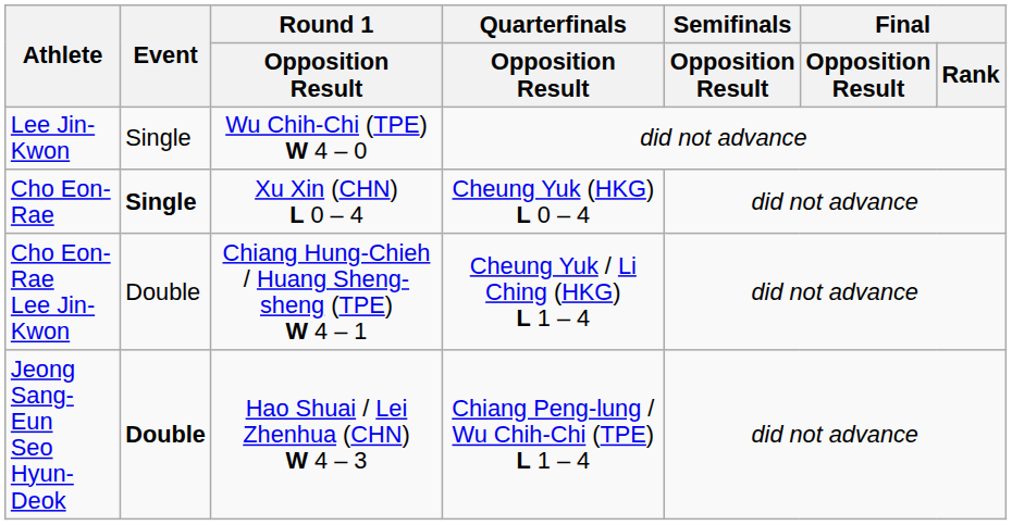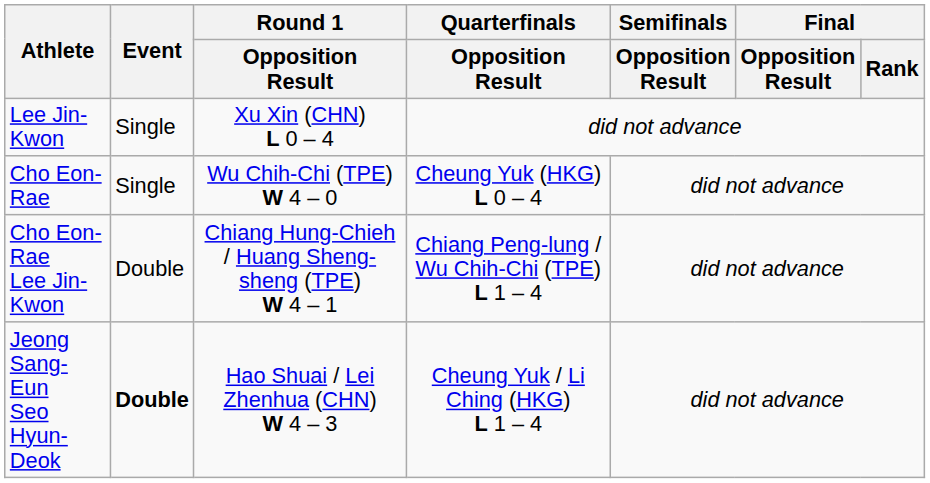 <table class="wikitable" style="font-size:90%">
 <tr>
 <th rowspan="2">Athlete</th>
 <th rowspan="2">Event</th>
 <th>Round 1</th>
 <th>Quarterfinals</th>
 <th>Semifinals</th>
 <th colspan="2">Final</th>
 </tr>
 <tr>
 <th>Opposition<br>Result</th>
 <th>Opposition<br>Result</th>
 <th>Opposition<br>Result</th>
 <th>Opposition<br>Result</th>
 <th>Rank</th>
 </tr>
 <tr>
 <td><a href='#'>Lee Jin-Kwon</a></td>
 <td>Single</td>
-<td align=center> <a href='#'>Wu Chih-Chi</a> <span>(<a href='#'>TPE</a>)</span><br><strong>W</strong> 4 – 0</td>
+<td align=center> <a href='#'>Xu Xin</a> <span>(<a href='#'>CHN</a>)</span><br><strong>L</strong> 0 – 4</td>
 <td align=center colspan=4><em>did not advance</em></td>
 </tr>
 <tr>
 <td><a href='#'>Cho Eon-Rae</a></td>
-<td><strong>Single</strong></td>
-<td align=center> <a href='#'>Xu Xin</a> <span>(<a href='#'>CHN</a>)</span><br><strong>L</strong> 0 – 4</td>
+<td>Single</td>
+<td align=center> <a href='#'>Wu Chih-Chi</a> <span>(<a href='#'>TPE</a>)</span><br><strong>W</strong> 4 – 0</td>
 <td align=center> <a href='#'>Cheung Yuk</a> <span>(<a href='#'>HKG</a>)</span><br><strong>L</strong> 0 – 4</td>
 <td align=center colspan=3><em>did not advance</em></td>
 </tr>
 <tr>
 <td><a href='#'>Cho Eon-Rae</a> <br> <a href='#'>Lee Jin-Kwon</a></td>
 <td>Double</td>
 <td align=center> <a href='#'>Chiang Hung-Chieh</a> / <a href='#'>Huang Sheng-sheng</a> <span>(<a href='#'>TPE</a>)</span><br><strong>W</strong> 4 – 1</td>
-<td align=center> <a href='#'>Cheung Yuk</a> / <a href='#'>Li Ching</a> <span>(<a href='#'>HKG</a>)</span><br><strong>L</strong> 1 – 4</td>
+<td align=center> <a href='#'>Chiang Peng-lung</a> / <a href='#'>Wu Chih-Chi</a> <span>(<a href='#'>TPE</a>)</span><br><strong>L</strong> 1 – 4</td>
 <td align=center colspan=3><em>did not advance</em></td>
 </tr>
 <tr>
 <td><a href='#'>Jeong Sang-Eun</a> <br> <a href='#'>Seo Hyun-Deok</a></td>
 <td><strong>Double</strong></td>
 <td align=center> <a href='#'>Hao Shuai</a> / <a href='#'>Lei Zhenhua</a> <span>(<a href='#'>CHN</a>)</span><br><strong>W</strong> 4 – 3</td>
-<td align=center> <a href='#'>Chiang Peng-lung</a> / <a href='#'>Wu Chih-Chi</a> <span>(<a href='#'>TPE</a>)</span><br><strong>L</strong> 1 – 4</td>
+<td align=center> <a href='#'>Cheung Yuk</a> / <a href='#'>Li Ching</a> <span>(<a href='#'>HKG</a>)</span><br><strong>L</strong> 1 – 4</td>
 <td align=center colspan=3><em>did not advance</em></td>
 </tr>
 </table>
